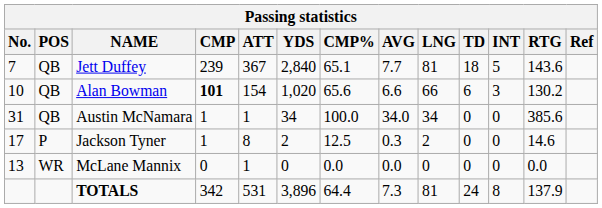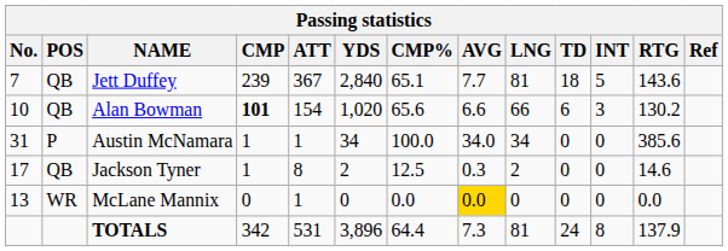 <table class="wikitable collapsible collapsed">
 <tr>
 <th colspan="13">Passing statistics</th>
 </tr>
 <tr>
 <th>No.</th>
 <th>POS</th>
 <th>NAME</th>
 <th>CMP</th>
 <th>ATT</th>
 <th>YDS</th>
 <th>CMP%</th>
 <th>AVG</th>
 <th>LNG</th>
 <th>TD</th>
 <th>INT</th>
 <th>RTG</th>
 <th>Ref</th>
 </tr>
 <tr>
 <td>7</td>
 <td>QB</td>
 <td><a href='#'>Jett Duffey</a></td>
 <td>239</td>
 <td>367</td>
 <td>2,840</td>
 <td>65.1</td>
 <td>7.7</td>
 <td>81</td>
 <td>18</td>
 <td>5</td>
 <td>143.6</td>
 <td></td>
 </tr>
 <tr>
 <td>10</td>
 <td>QB</td>
 <td><a href='#'>Alan Bowman</a></td>
 <td><strong>101</strong></td>
 <td>154</td>
 <td>1,020</td>
 <td>65.6</td>
 <td>6.6</td>
 <td>66</td>
 <td>6</td>
 <td>3</td>
 <td>130.2</td>
 <td></td>
 </tr>
 <tr>
 <td>31</td>
-<td>QB</td>
+<td>P</td>
 <td>Austin McNamara</td>
 <td>1</td>
 <td>1</td>
 <td>34</td>
 <td>100.0</td>
 <td>34.0</td>
 <td>34</td>
 <td>0</td>
 <td>0</td>
 <td>385.6</td>
 <td></td>
 </tr>
 <tr>
 <td>17</td>
-<td>P</td>
+<td>QB</td>
 <td>Jackson Tyner</td>
 <td>1</td>
 <td>8</td>
 <td>2</td>
 <td>12.5</td>
 <td>0.3</td>
 <td>2</td>
 <td>0</td>
 <td>0</td>
 <td>14.6</td>
 <td></td>
 </tr>
 <tr>
 <td>13</td>
 <td>WR</td>
 <td>McLane Mannix</td>
 <td>0</td>
 <td>1</td>
 <td>0</td>
 <td>0.0</td>
-<td>0.0</td>
+<td style="background: gold;">0.0</td>
 <td>0</td>
 <td>0</td>
 <td>0</td>
 <td>0.0</td>
 <td></td>
 </tr>
 <tr>
 <td></td>
 <td></td>
 <td><strong>TOTALS</strong></td>
 <td>342</td>
 <td>531</td>
 <td>3,896</td>
 <td>64.4</td>
 <td>7.3</td>
 <td>81</td>
 <td>24</td>
 <td>8</td>
 <td>137.9</td>
 <td></td>
 </tr>
 </table>
